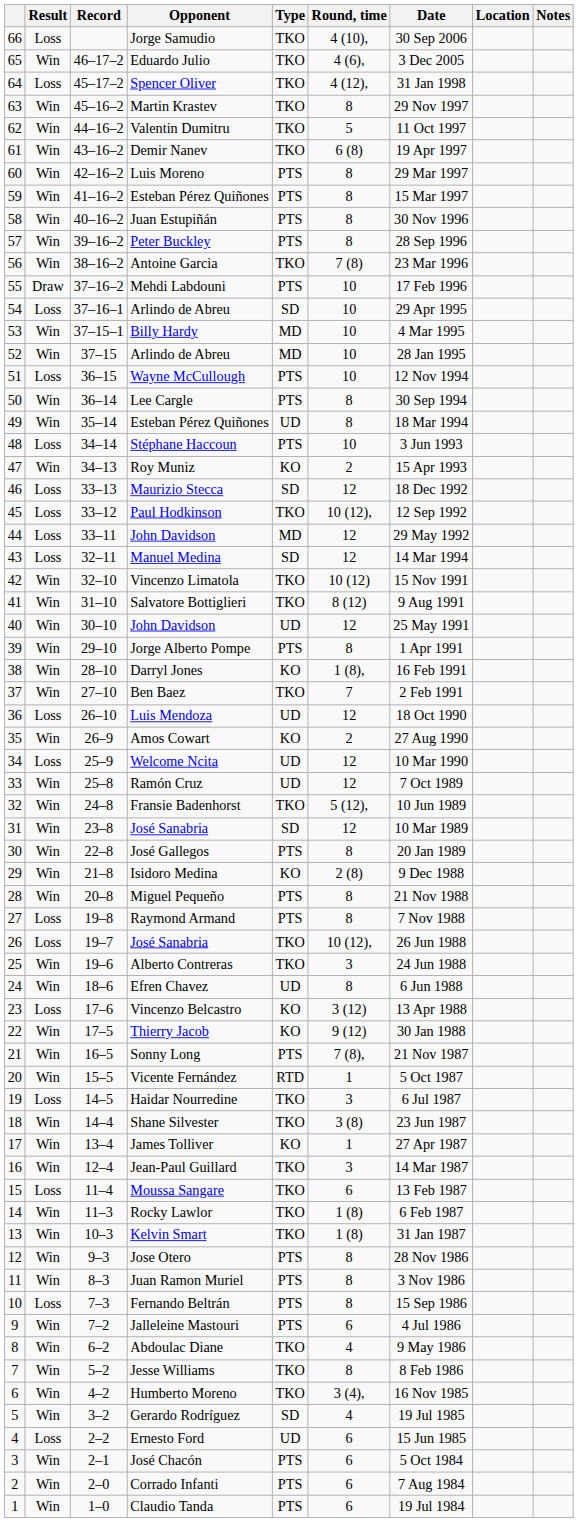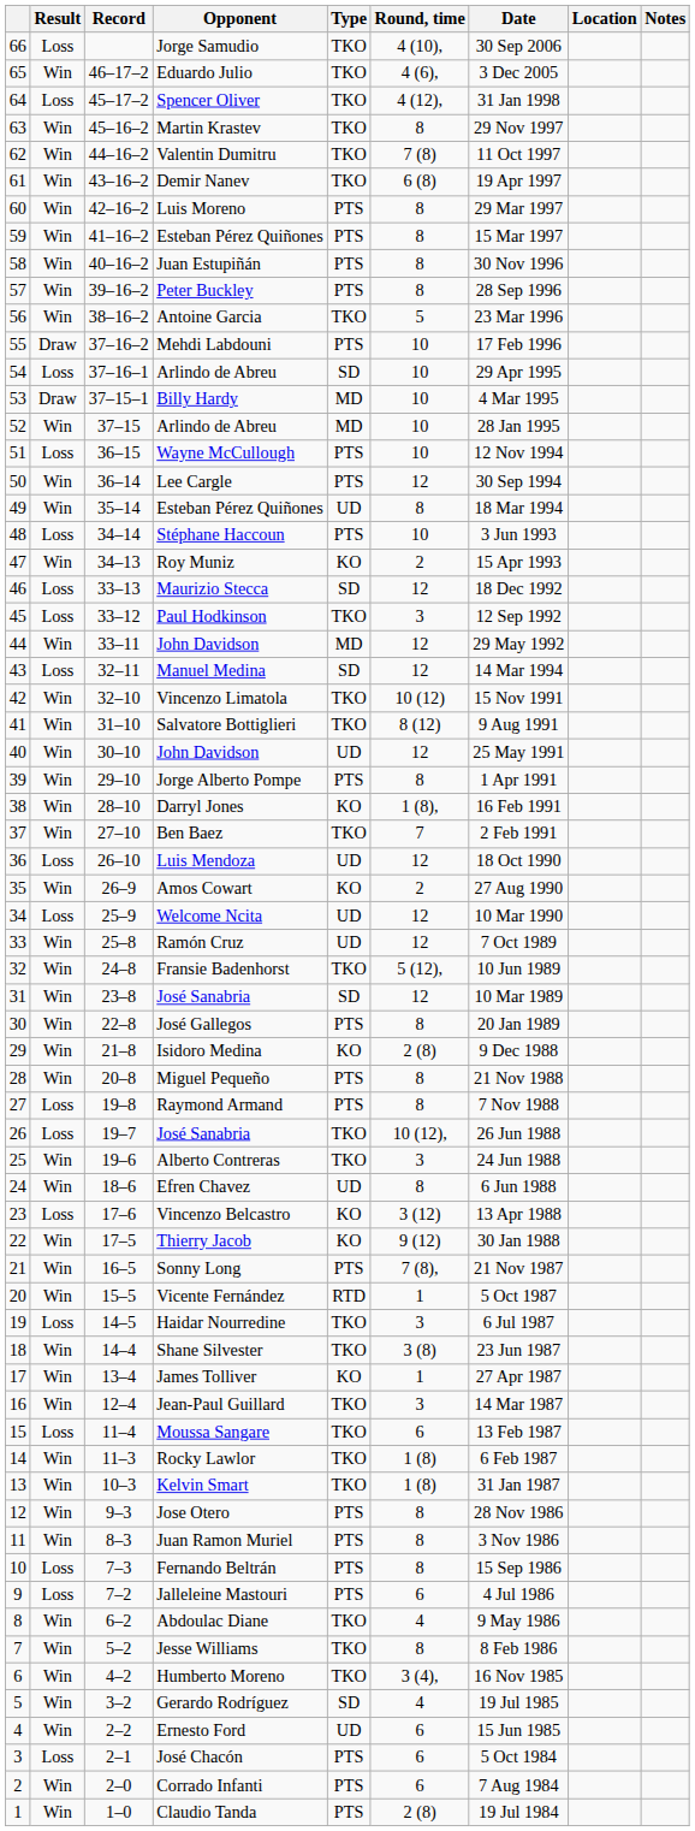 <table class="wikitable" style="text-align:center">
 <tr>
 <th></th>
 <th>Result</th>
 <th>Record</th>
 <th>Opponent</th>
 <th>Type</th>
 <th>Round, time</th>
 <th>Date</th>
 <th>Location</th>
 <th>Notes</th>
 </tr>
 <tr>
 <td>66</td>
 <td>Loss</td>
 <td></td>
 <td style="text-align:left;">Jorge Samudio</td>
 <td>TKO</td>
 <td>4 (10), </td>
 <td>30 Sep 2006</td>
 <td style="text-align:left;"></td>
 <td style="text-align:left;"></td>
 </tr>
 <tr>
 <td>65</td>
 <td>Win</td>
 <td>46–17–2</td>
 <td style="text-align:left;">Eduardo Julio</td>
 <td>TKO</td>
 <td>4 (6), </td>
 <td>3 Dec 2005</td>
 <td style="text-align:left;"></td>
 <td></td>
 </tr>
 <tr>
 <td>64</td>
 <td>Loss</td>
 <td>45–17–2</td>
 <td style="text-align:left;"><a href='#'>Spencer Oliver</a></td>
 <td>TKO</td>
 <td>4 (12), </td>
 <td>31 Jan 1998</td>
 <td style="text-align:left;"></td>
 <td style="text-align:left;"></td>
 </tr>
 <tr>
 <td>63</td>
 <td>Win</td>
 <td>45–16–2</td>
 <td style="text-align:left;">Martin Krastev</td>
 <td>TKO</td>
 <td>8</td>
 <td>29 Nov 1997</td>
 <td style="text-align:left;"></td>
 <td></td>
 </tr>
 <tr>
 <td>62</td>
 <td>Win</td>
 <td>44–16–2</td>
 <td style="text-align:left;">Valentin Dumitru</td>
 <td>TKO</td>
-<td>5</td>
+<td>7 (8)</td>
 <td>11 Oct 1997</td>
 <td style="text-align:left;"></td>
 <td></td>
 </tr>
 <tr>
 <td>61</td>
 <td>Win</td>
 <td>43–16–2</td>
 <td style="text-align:left;">Demir Nanev</td>
 <td>TKO</td>
 <td>6 (8)</td>
 <td>19 Apr 1997</td>
 <td style="text-align:left;"></td>
 <td></td>
 </tr>
 <tr>
 <td>60</td>
 <td>Win</td>
 <td>42–16–2</td>
 <td style="text-align:left;">Luis Moreno</td>
 <td>PTS</td>
 <td>8</td>
 <td>29 Mar 1997</td>
 <td style="text-align:left;"></td>
 <td></td>
 </tr>
 <tr>
 <td>59</td>
 <td>Win</td>
 <td>41–16–2</td>
 <td style="text-align:left;">Esteban Pérez Quiñones</td>
 <td>PTS</td>
 <td>8</td>
 <td>15 Mar 1997</td>
 <td style="text-align:left;"></td>
 <td></td>
 </tr>
 <tr>
 <td>58</td>
 <td>Win</td>
 <td>40–16–2</td>
 <td style="text-align:left;">Juan Estupiñán</td>
 <td>PTS</td>
 <td>8</td>
 <td>30 Nov 1996</td>
 <td style="text-align:left;"></td>
 <td></td>
 </tr>
 <tr>
 <td>57</td>
 <td>Win</td>
 <td>39–16–2</td>
 <td style="text-align:left;"><a href='#'>Peter Buckley</a></td>
 <td>PTS</td>
 <td>8</td>
 <td>28 Sep 1996</td>
 <td style="text-align:left;"></td>
 <td></td>
 </tr>
 <tr>
 <td>56</td>
 <td>Win</td>
 <td>38–16–2</td>
 <td style="text-align:left;">Antoine Garcia</td>
 <td>TKO</td>
-<td>7 (8)</td>
+<td>5</td>
 <td>23 Mar 1996</td>
 <td style="text-align:left;"></td>
 <td></td>
 </tr>
 <tr>
 <td>55</td>
 <td>Draw</td>
 <td>37–16–2</td>
 <td style="text-align:left;">Mehdi Labdouni</td>
 <td>PTS</td>
 <td>10</td>
 <td>17 Feb 1996</td>
 <td style="text-align:left;"></td>
 <td></td>
 </tr>
 <tr>
 <td>54</td>
 <td>Loss</td>
 <td>37–16–1</td>
 <td style="text-align:left;">Arlindo de Abreu</td>
 <td>SD</td>
 <td>10</td>
 <td>29 Apr 1995</td>
 <td style="text-align:left;"></td>
 <td style="text-align:left;"></td>
 </tr>
 <tr>
 <td>53</td>
-<td>Win</td>
+<td>Draw</td>
 <td>37–15–1</td>
 <td style="text-align:left;"><a href='#'>Billy Hardy</a></td>
 <td>MD</td>
 <td>10</td>
 <td>4 Mar 1995</td>
 <td style="text-align:left;"></td>
 <td></td>
 </tr>
 <tr>
 <td>52</td>
 <td>Win</td>
 <td>37–15</td>
 <td style="text-align:left;">Arlindo de Abreu</td>
 <td>MD</td>
 <td>10</td>
 <td>28 Jan 1995</td>
 <td style="text-align:left;"></td>
 <td></td>
 </tr>
 <tr>
 <td>51</td>
 <td>Loss</td>
 <td>36–15</td>
 <td style="text-align:left;"><a href='#'>Wayne McCullough</a></td>
 <td>PTS</td>
 <td>10</td>
 <td>12 Nov 1994</td>
 <td style="text-align:left;"></td>
 <td></td>
 </tr>
 <tr>
 <td>50</td>
 <td>Win</td>
 <td>36–14</td>
 <td style="text-align:left;">Lee Cargle</td>
 <td>PTS</td>
-<td>8</td>
+<td>12</td>
 <td>30 Sep 1994</td>
 <td style="text-align:left;"></td>
 <td></td>
 </tr>
 <tr>
 <td>49</td>
 <td>Win</td>
 <td>35–14</td>
 <td style="text-align:left;">Esteban Pérez Quiñones</td>
 <td>UD</td>
 <td>8</td>
 <td>18 Mar 1994</td>
 <td style="text-align:left;"></td>
 <td></td>
 </tr>
 <tr>
 <td>48</td>
 <td>Loss</td>
 <td>34–14</td>
 <td style="text-align:left;"><a href='#'>Stéphane Haccoun</a></td>
 <td>PTS</td>
 <td>10</td>
 <td>3 Jun 1993</td>
 <td style="text-align:left;"></td>
 <td></td>
 </tr>
 <tr>
 <td>47</td>
 <td>Win</td>
 <td>34–13</td>
 <td style="text-align:left;">Roy Muniz</td>
 <td>KO</td>
 <td>2</td>
 <td>15 Apr 1993</td>
 <td style="text-align:left;"></td>
 <td></td>
 </tr>
 <tr>
 <td>46</td>
 <td>Loss</td>
 <td>33–13</td>
 <td style="text-align:left;"><a href='#'>Maurizio Stecca</a></td>
 <td>SD</td>
 <td>12</td>
 <td>18 Dec 1992</td>
 <td style="text-align:left;"></td>
 <td style="text-align:left;"></td>
 </tr>
 <tr>
 <td>45</td>
 <td>Loss</td>
 <td>33–12</td>
 <td style="text-align:left;"><a href='#'>Paul Hodkinson</a></td>
 <td>TKO</td>
-<td>10 (12), </td>
+<td>3</td>
 <td>12 Sep 1992</td>
 <td style="text-align:left;"></td>
 <td style="text-align:left;"></td>
 </tr>
 <tr>
 <td>44</td>
-<td>Loss</td>
+<td>Win</td>
 <td>33–11</td>
 <td style="text-align:left;"><a href='#'>John Davidson</a></td>
 <td>MD</td>
 <td>12</td>
 <td>29 May 1992</td>
 <td style="text-align:left;"></td>
 <td style="text-align:left;"></td>
 </tr>
 <tr>
 <td>43</td>
 <td>Loss</td>
 <td>32–11</td>
 <td style="text-align:left;"><a href='#'>Manuel Medina</a></td>
 <td>SD</td>
 <td>12</td>
 <td>14 Mar 1994</td>
 <td style="text-align:left;"></td>
 <td style="text-align:left;"></td>
 </tr>
 <tr>
 <td>42</td>
 <td>Win</td>
 <td>32–10</td>
 <td style="text-align:left;">Vincenzo Limatola</td>
 <td>TKO</td>
 <td>10 (12)</td>
 <td>15 Nov 1991</td>
 <td style="text-align:left;"></td>
 <td style="text-align:left;"></td>
 </tr>
 <tr>
 <td>41</td>
 <td>Win</td>
 <td>31–10</td>
 <td style="text-align:left;">Salvatore Bottiglieri</td>
 <td>TKO</td>
 <td>8 (12)</td>
 <td>9 Aug 1991</td>
 <td style="text-align:left;"></td>
 <td style="text-align:left;"></td>
 </tr>
 <tr>
 <td>40</td>
 <td>Win</td>
 <td>30–10</td>
 <td style="text-align:left;"><a href='#'>John Davidson</a></td>
 <td>UD</td>
 <td>12</td>
 <td>25 May 1991</td>
 <td style="text-align:left;"></td>
 <td style="text-align:left;"></td>
 </tr>
 <tr>
 <td>39</td>
 <td>Win</td>
 <td>29–10</td>
 <td style="text-align:left;">Jorge Alberto Pompe</td>
 <td>PTS</td>
 <td>8</td>
 <td>1 Apr 1991</td>
 <td style="text-align:left;"></td>
 <td></td>
 </tr>
 <tr>
 <td>38</td>
 <td>Win</td>
 <td>28–10</td>
 <td style="text-align:left;">Darryl Jones</td>
 <td>KO</td>
 <td>1 (8), </td>
 <td>16 Feb 1991</td>
 <td style="text-align:left;"></td>
 <td></td>
 </tr>
 <tr>
 <td>37</td>
 <td>Win</td>
 <td>27–10</td>
 <td style="text-align:left;">Ben Baez</td>
 <td>TKO</td>
 <td>7</td>
 <td>2 Feb 1991</td>
 <td style="text-align:left;"></td>
 <td></td>
 </tr>
 <tr>
 <td>36</td>
 <td>Loss</td>
 <td>26–10</td>
 <td style="text-align:left;"><a href='#'>Luis Mendoza</a></td>
 <td>UD</td>
 <td>12</td>
 <td>18 Oct 1990</td>
 <td style="text-align:left;"></td>
 <td style="text-align:left;"></td>
 </tr>
 <tr>
 <td>35</td>
 <td>Win</td>
 <td>26–9</td>
 <td style="text-align:left;">Amos Cowart</td>
 <td>KO</td>
 <td>2</td>
 <td>27 Aug 1990</td>
 <td style="text-align:left;"></td>
 <td></td>
 </tr>
 <tr>
 <td>34</td>
 <td>Loss</td>
 <td>25–9</td>
 <td style="text-align:left;"><a href='#'>Welcome Ncita</a></td>
 <td>UD</td>
 <td>12</td>
 <td>10 Mar 1990</td>
 <td style="text-align:left;"></td>
 <td style="text-align:left;"></td>
 </tr>
 <tr>
 <td>33</td>
 <td>Win</td>
 <td>25–8</td>
 <td style="text-align:left;">Ramón Cruz</td>
 <td>UD</td>
 <td>12</td>
 <td>7 Oct 1989</td>
 <td style="text-align:left;"></td>
 <td style="text-align:left;"></td>
 </tr>
 <tr>
 <td>32</td>
 <td>Win</td>
 <td>24–8</td>
 <td style="text-align:left;">Fransie Badenhorst</td>
 <td>TKO</td>
 <td>5 (12), </td>
 <td>10 Jun 1989</td>
 <td style="text-align:left;"></td>
 <td style="text-align:left;"></td>
 </tr>
 <tr>
 <td>31</td>
 <td>Win</td>
 <td>23–8</td>
 <td style="text-align:left;"><a href='#'>José Sanabria</a></td>
 <td>SD</td>
 <td>12</td>
 <td>10 Mar 1989</td>
 <td style="text-align:left;"></td>
 <td style="text-align:left;"></td>
 </tr>
 <tr>
 <td>30</td>
 <td>Win</td>
 <td>22–8</td>
 <td style="text-align:left;">José Gallegos</td>
 <td>PTS</td>
 <td>8</td>
 <td>20 Jan 1989</td>
 <td style="text-align:left;"></td>
 <td></td>
 </tr>
 <tr>
 <td>29</td>
 <td>Win</td>
 <td>21–8</td>
 <td style="text-align:left;">Isidoro Medina</td>
 <td>KO</td>
 <td>2 (8)</td>
 <td>9 Dec 1988</td>
 <td style="text-align:left;"></td>
 <td></td>
 </tr>
 <tr>
 <td>28</td>
 <td>Win</td>
 <td>20–8</td>
 <td style="text-align:left;">Miguel Pequeño</td>
 <td>PTS</td>
 <td>8</td>
 <td>21 Nov 1988</td>
 <td style="text-align:left;"></td>
 <td></td>
 </tr>
 <tr>
 <td>27</td>
 <td>Loss</td>
 <td>19–8</td>
 <td style="text-align:left;">Raymond Armand</td>
 <td>PTS</td>
 <td>8</td>
 <td>7 Nov 1988</td>
 <td style="text-align:left;"></td>
 <td></td>
 </tr>
 <tr>
 <td>26</td>
 <td>Loss</td>
 <td>19–7</td>
 <td style="text-align:left;"><a href='#'>José Sanabria</a></td>
 <td>TKO</td>
 <td>10 (12), </td>
 <td>26 Jun 1988</td>
 <td style="text-align:left;"></td>
 <td style="text-align:left;"></td>
 </tr>
 <tr>
 <td>25</td>
 <td>Win</td>
 <td>19–6</td>
 <td style="text-align:left;">Alberto Contreras</td>
 <td>TKO</td>
 <td>3</td>
 <td>24 Jun 1988</td>
 <td style="text-align:left;"></td>
 <td></td>
 </tr>
 <tr>
 <td>24</td>
 <td>Win</td>
 <td>18–6</td>
 <td style="text-align:left;">Efren Chavez</td>
 <td>UD</td>
 <td>8</td>
 <td>6 Jun 1988</td>
 <td style="text-align:left;"></td>
 <td></td>
 </tr>
 <tr>
 <td>23</td>
 <td>Loss</td>
 <td>17–6</td>
 <td style="text-align:left;">Vincenzo Belcastro</td>
 <td>KO</td>
 <td>3 (12)</td>
 <td>13 Apr 1988</td>
 <td style="text-align:left;"></td>
 <td style="text-align:left;"></td>
 </tr>
 <tr>
 <td>22</td>
 <td>Win</td>
 <td>17–5</td>
 <td style="text-align:left;"><a href='#'>Thierry Jacob</a></td>
 <td>KO</td>
 <td>9 (12)</td>
 <td>30 Jan 1988</td>
 <td style="text-align:left;"></td>
 <td style="text-align:left;"></td>
 </tr>
 <tr>
 <td>21</td>
 <td>Win</td>
 <td>16–5</td>
 <td style="text-align:left;">Sonny Long</td>
 <td>PTS</td>
 <td>7 (8), </td>
 <td>21 Nov 1987</td>
 <td style="text-align:left;"></td>
 <td></td>
 </tr>
 <tr>
 <td>20</td>
 <td>Win</td>
 <td>15–5</td>
 <td style="text-align:left;">Vicente Fernández</td>
 <td>RTD</td>
 <td>1</td>
 <td>5 Oct 1987</td>
 <td style="text-align:left;"></td>
 <td></td>
 </tr>
 <tr>
 <td>19</td>
 <td>Loss</td>
 <td>14–5</td>
 <td style="text-align:left;">Haidar Nourredine</td>
 <td>TKO</td>
 <td>3</td>
 <td>6 Jul 1987</td>
 <td style="text-align:left;"></td>
 <td></td>
 </tr>
 <tr>
 <td>18</td>
 <td>Win</td>
 <td>14–4</td>
 <td style="text-align:left;">Shane Silvester</td>
 <td>TKO</td>
 <td>3 (8)</td>
 <td>23 Jun 1987</td>
 <td style="text-align:left;"></td>
 <td></td>
 </tr>
 <tr>
 <td>17</td>
 <td>Win</td>
 <td>13–4</td>
 <td style="text-align:left;">James Tolliver</td>
 <td>KO</td>
 <td>1</td>
 <td>27 Apr 1987</td>
 <td style="text-align:left;"></td>
 <td></td>
 </tr>
 <tr>
 <td>16</td>
 <td>Win</td>
 <td>12–4</td>
 <td style="text-align:left;">Jean-Paul Guillard</td>
 <td>TKO</td>
 <td>3</td>
 <td>14 Mar 1987</td>
 <td style="text-align:left;"></td>
 <td></td>
 </tr>
 <tr>
 <td>15</td>
 <td>Loss</td>
 <td>11–4</td>
 <td style="text-align:left;"><a href='#'>Moussa Sangare</a></td>
 <td>TKO</td>
 <td>6</td>
 <td>13 Feb 1987</td>
 <td style="text-align:left;"></td>
 <td></td>
 </tr>
 <tr>
 <td>14</td>
 <td>Win</td>
 <td>11–3</td>
 <td style="text-align:left;">Rocky Lawlor</td>
 <td>TKO</td>
 <td>1 (8)</td>
 <td>6 Feb 1987</td>
 <td style="text-align:left;"></td>
 <td></td>
 </tr>
 <tr>
 <td>13</td>
 <td>Win</td>
 <td>10–3</td>
 <td style="text-align:left;"><a href='#'>Kelvin Smart</a></td>
 <td>TKO</td>
 <td>1 (8)</td>
 <td>31 Jan 1987</td>
 <td style="text-align:left;"></td>
 <td></td>
 </tr>
 <tr>
 <td>12</td>
 <td>Win</td>
 <td>9–3</td>
 <td style="text-align:left;">Jose Otero</td>
 <td>PTS</td>
 <td>8</td>
 <td>28 Nov 1986</td>
 <td style="text-align:left;"></td>
 <td></td>
 </tr>
 <tr>
 <td>11</td>
 <td>Win</td>
 <td>8–3</td>
 <td style="text-align:left;">Juan Ramon Muriel</td>
 <td>PTS</td>
 <td>8</td>
 <td>3 Nov 1986</td>
 <td style="text-align:left;"></td>
 <td></td>
 </tr>
 <tr>
 <td>10</td>
 <td>Loss</td>
 <td>7–3</td>
 <td style="text-align:left;">Fernando Beltrán</td>
 <td>PTS</td>
 <td>8</td>
 <td>15 Sep 1986</td>
 <td style="text-align:left;"></td>
 <td></td>
 </tr>
 <tr>
 <td>9</td>
-<td>Win</td>
+<td>Loss</td>
 <td>7–2</td>
 <td style="text-align:left;">Jalleleine Mastouri</td>
 <td>PTS</td>
 <td>6</td>
 <td>4 Jul 1986</td>
 <td style="text-align:left;"></td>
 <td></td>
 </tr>
 <tr>
 <td>8</td>
 <td>Win</td>
 <td>6–2</td>
 <td style="text-align:left;">Abdoulac Diane</td>
 <td>TKO</td>
 <td>4</td>
 <td>9 May 1986</td>
 <td style="text-align:left;"></td>
 <td></td>
 </tr>
 <tr>
 <td>7</td>
 <td>Win</td>
 <td>5–2</td>
 <td style="text-align:left;">Jesse Williams</td>
 <td>TKO</td>
 <td>8</td>
 <td>8 Feb 1986</td>
 <td style="text-align:left;"></td>
 <td></td>
 </tr>
 <tr>
 <td>6</td>
 <td>Win</td>
 <td>4–2</td>
 <td style="text-align:left;">Humberto Moreno</td>
 <td>TKO</td>
 <td>3 (4), </td>
 <td>16 Nov 1985</td>
 <td style="text-align:left;"></td>
 <td></td>
 </tr>
 <tr>
 <td>5</td>
 <td>Win</td>
 <td>3–2</td>
 <td style="text-align:left;">Gerardo Rodríguez</td>
 <td>SD</td>
 <td>4</td>
 <td>19 Jul 1985</td>
 <td style="text-align:left;"></td>
 <td></td>
 </tr>
 <tr>
 <td>4</td>
-<td>Loss</td>
+<td>Win</td>
 <td>2–2</td>
 <td style="text-align:left;">Ernesto Ford</td>
 <td>UD</td>
 <td>6</td>
 <td>15 Jun 1985</td>
 <td style="text-align:left;"></td>
 <td></td>
 </tr>
 <tr>
 <td>3</td>
-<td>Win</td>
+<td>Loss</td>
 <td>2–1</td>
 <td style="text-align:left;">José Chacón</td>
 <td>PTS</td>
 <td>6</td>
 <td>5 Oct 1984</td>
 <td style="text-align:left;"></td>
 <td></td>
 </tr>
 <tr>
 <td>2</td>
 <td>Win</td>
 <td>2–0</td>
 <td style="text-align:left;">Corrado Infanti</td>
 <td>PTS</td>
 <td>6</td>
 <td>7 Aug 1984</td>
 <td style="text-align:left;"></td>
 <td></td>
 </tr>
 <tr>
 <td>1</td>
 <td>Win</td>
 <td>1–0</td>
 <td style="text-align:left;">Claudio Tanda</td>
 <td>PTS</td>
-<td>6</td>
+<td>2 (8)</td>
 <td>19 Jul 1984</td>
 <td style="text-align:left;"></td>
 <td></td>
 </tr>
 </table>
